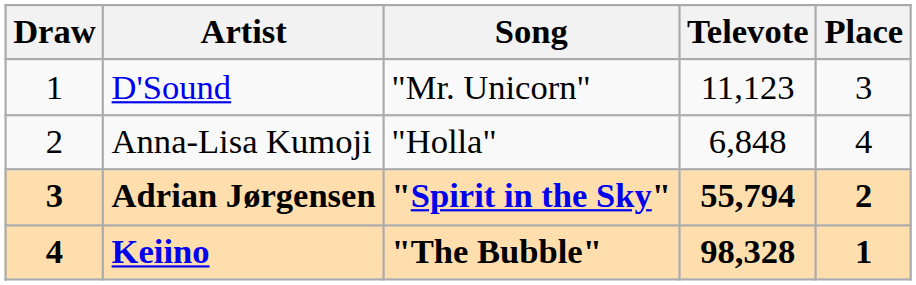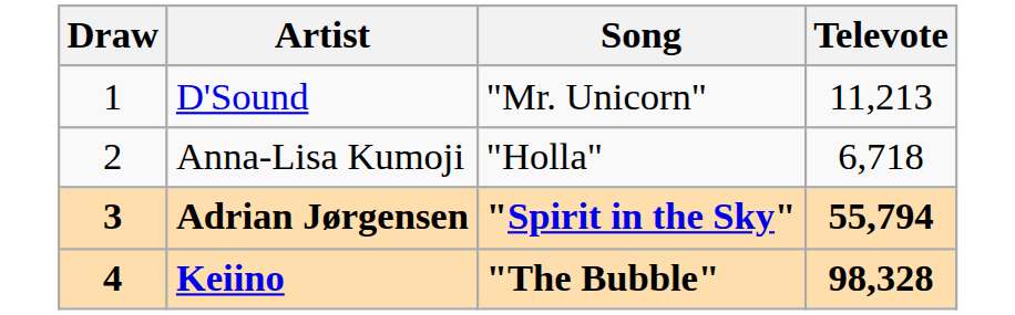 <table class="sortable wikitable" style="margin: 1em auto 1em auto; text-align:center;">
 <tr>
 <th>Draw</th>
 <th>Artist</th>
 <th>Song</th>
 <th>Televote</th>
-<th>Place</th>
 </tr>
 <tr>
 <td>1</td>
 <td style="text-align:left;"><a href='#'>D'Sound</a></td>
 <td style="text-align:left;">"Mr. Unicorn"</td>
-<td>11,123</td>
-<td>3</td>
+<td>11,213</td>
 </tr>
 <tr>
 <td>2</td>
 <td style="text-align:left;">Anna-Lisa Kumoji</td>
 <td style="text-align:left;">"Holla"</td>
-<td>6,848</td>
-<td>4</td>
+<td>6,718</td>
 </tr>
 <tr style="font-weight:bold; background:navajowhite;">
 <td>3</td>
 <td style="text-align:left;">Adrian Jørgensen</td>
 <td style="text-align:left;">"<a href='#'>Spirit in the Sky</a>"</td>
 <td>55,794</td>
-<td>2</td>
 </tr>
 <tr style="font-weight:bold; background:navajowhite;">
 <td>4</td>
 <td style="text-align:left;"><a href='#'>Keiino</a></td>
 <td style="text-align:left;">"The Bubble"</td>
 <td>98,328</td>
-<td>1</td>
 </tr>
 </table>
